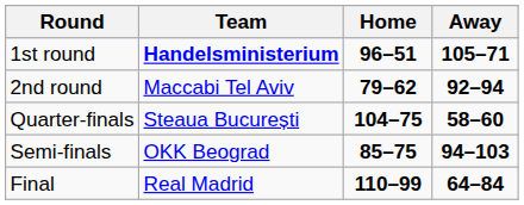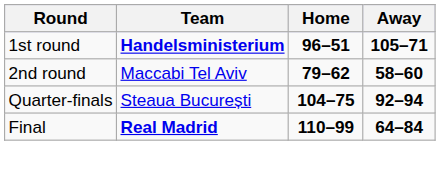 <table class="wikitable" style="text-align: left; font-size:95%">
 <tr bgcolor="#ccccff">
 <th>Round</th>
 <th>Team</th>
 <th>  Home  </th>
 <th>  Away  </th>
 </tr>
 <tr>
 <td>1st round</td>
 <td><strong> <a href='#'>Handelsministerium</a></strong></td>
 <td align="center"><strong>96–51</strong></td>
 <td align="center"><strong>105–71</strong></td>
 </tr>
 <tr>
 <td>2nd round</td>
 <td> <a href='#'>Maccabi Tel Aviv</a></td>
 <td align="center"><strong>79–62</strong></td>
-<td align="center"><strong>92–94</strong></td>
+<td align="center"><strong>58–60</strong></td>
 </tr>
 <tr>
 <td>Quarter-finals</td>
 <td> <a href='#'>Steaua București</a></td>
 <td align="center"><strong>104–75</strong></td>
-<td align="center"><strong>58–60</strong></td>
-</tr>
-<tr>
-<td>Semi-finals</td>
-<td> <a href='#'>OKK Beograd</a></td>
-<td align="center"><strong>85–75</strong></td>
-<td align="center"><strong>94–103</strong></td>
+<td align="center"><strong>92–94</strong></td>
 </tr>
 <tr>
 <td>Final</td>
-<td> <a href='#'>Real Madrid</a></td>
+<td><strong> <a href='#'>Real Madrid</a></strong></td>
 <td align="center"><strong>110–99</strong></td>
 <td align="center"><strong>64–84</strong></td>
 </tr>
 </table>
